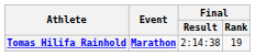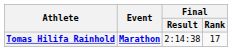 <table class="wikitable plainrowheaders">
 <tr>
 <th rowspan="2" scope="col">Athlete</th>
 <th rowspan="2" scope="col">Event</th>
 <th colspan="2">Final</th>
 </tr>
 <tr>
 <th scope="col">Result</th>
 <th scope="col">Rank</th>
 </tr>
 <tr style=text-align:center>
 <th style="text-align:left" scope="row"><a href='#'>Tomas Hilifa Rainhold</a></th>
 <td style="text-align:left"><strong><a href='#'>Marathon</a></strong></td>
 <td>2:14:38</td>
-<td>19</td>
+<td>17</td>
 </tr>
 </table>
